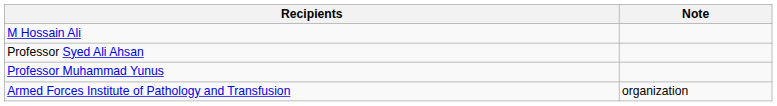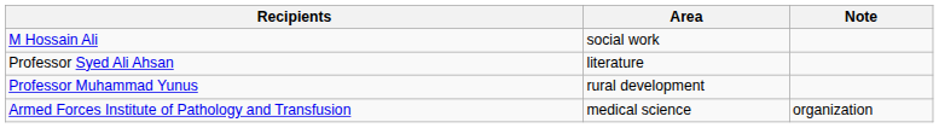 <table class="wikitable" style="width:80%;">
 <tr>
 <th>Recipients</th>
+<th>Area</th>
 <th>Note</th>
 </tr>
 <tr>
 <td><a href='#'>M Hossain Ali</a></td>
+<td>social work</td>
 <td></td>
 </tr>
 <tr>
 <td>Professor <a href='#'>Syed Ali Ahsan</a></td>
+<td>literature</td>
 <td></td>
 </tr>
 <tr>
 <td><a href='#'>Professor Muhammad Yunus</a></td>
+<td>rural development</td>
 <td></td>
 </tr>
 <tr>
 <td><a href='#'>Armed Forces Institute of Pathology and Transfusion</a></td>
+<td>medical science</td>
 <td>organization</td>
 </tr>
 </table>
